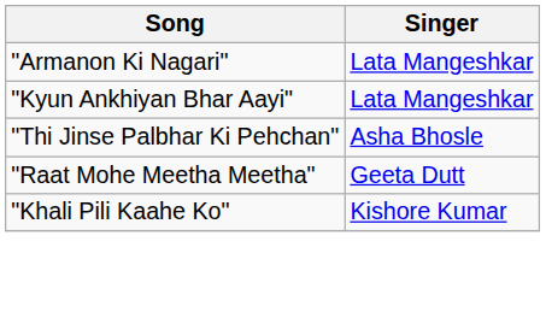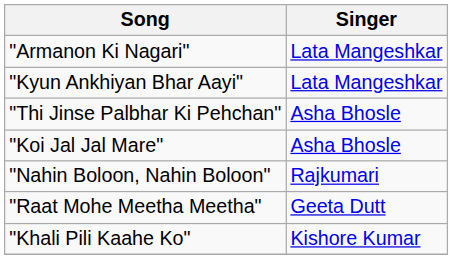 <table class="wikitable">
 <tr>
 <th>Song</th>
 <th>Singer</th>
 </tr>
 <tr>
 <td>"Armanon Ki Nagari"</td>
 <td><a href='#'>Lata Mangeshkar</a></td>
 </tr>
 <tr>
 <td>"Kyun Ankhiyan Bhar Aayi"</td>
 <td><a href='#'>Lata Mangeshkar</a></td>
 </tr>
 <tr>
 <td>"Thi Jinse Palbhar Ki Pehchan"</td>
 <td><a href='#'>Asha Bhosle</a></td>
 </tr>
 <tr>
+<td>"Koi Jal Jal Mare"</td>
+<td><a href='#'>Asha Bhosle</a></td>
+</tr>
+<tr>
+<td>"Nahin Boloon, Nahin Boloon"</td>
+<td><a href='#'>Rajkumari</a></td>
+</tr>
+<tr>
 <td>"Raat Mohe Meetha Meetha"</td>
 <td><a href='#'>Geeta Dutt</a></td>
 </tr>
 <tr>
 <td>"Khali Pili Kaahe Ko"</td>
 <td><a href='#'>Kishore Kumar</a></td>
 </tr>
 <tr>
 </tr>
 </table>
